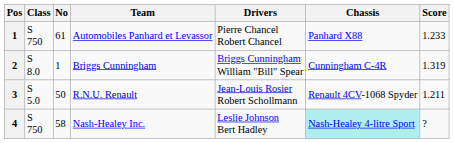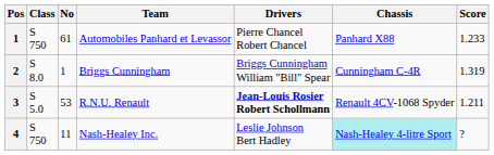 <table class="wikitable" style="font-size: 95%;">
 <tr>
 <th>Pos</th>
 <th>Class</th>
 <th>No</th>
 <th>Team</th>
 <th>Drivers</th>
 <th>Chassis</th>
 <th>Score</th>
 </tr>
 <tr>
 <th>1</th>
 <td>S<br>750</td>
 <td>61</td>
 <td> <a href='#'>Automobiles Panhard et Levassor</a></td>
 <td> Pierre Chancel<br> Robert Chancel</td>
 <td><a href='#'>Panhard X88</a></td>
 <td>1.233</td>
 </tr>
 <tr>
 <th>2</th>
 <td>S<br>8.0</td>
 <td>1</td>
 <td> <a href='#'>Briggs Cunningham</a></td>
 <td> <a href='#'>Briggs Cunningham</a><br> William "Bill" Spear</td>
 <td><a href='#'>Cunningham C-4R</a></td>
 <td>1.319</td>
 </tr>
 <tr>
 <th>3</th>
 <td>S<br>5.0</td>
-<td>50</td>
+<td>53</td>
 <td> <a href='#'>R.N.U. Renault</a></td>
-<td> <a href='#'>Jean-Louis Rosier</a><br> Robert Schollmann</td>
+<td><strong> <a href='#'>Jean-Louis Rosier</a><br> Robert Schollmann</strong></td>
 <td><a href='#'>Renault 4CV</a>-1068 Spyder</td>
 <td>1.211</td>
 </tr>
 <tr>
 <th>4</th>
 <td>S<br>750</td>
-<td>58</td>
+<td>11</td>
 <td> <a href='#'>Nash-Healey Inc.</a></td>
 <td> <a href='#'>Leslie Johnson</a><br> Bert Hadley</td>
 <td style="background: paleturquoise;"><a href='#'>Nash-Healey 4-litre Sport</a></td>
 <td>?</td>
 </tr>
 </table>
